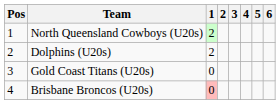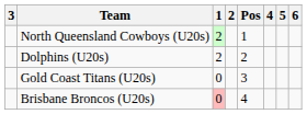 <table class="wikitable">
 <tr>
-<th>Pos</th>
+<th>3</th>
 <th>Team</th>
 <th>1</th>
 <th>2</th>
-<th>3</th>
+<th>Pos</th>
 <th>4</th>
 <th>5</th>
 <th>6</th>
 </tr>
 <tr>
-<td>1</td>
+<td></td>
 <td> North Queensland Cowboys (U20s)</td>
 <td style="background:#ccffcc;">2</td>
 <td></td>
-<td></td>
+<td>1</td>
 <td></td>
 <td></td>
 <td></td>
 </tr>
 <tr>
-<td>2</td>
+<td></td>
 <td> Dolphins (U20s)</td>
 <td>2</td>
 <td></td>
-<td></td>
+<td>2</td>
 <td></td>
 <td></td>
 <td></td>
 </tr>
 <tr>
-<td>3</td>
+<td></td>
 <td> Gold Coast Titans (U20s)</td>
 <td>0</td>
 <td></td>
-<td></td>
+<td>3</td>
 <td></td>
 <td></td>
 <td></td>
 </tr>
 <tr>
-<td>4</td>
+<td></td>
 <td> Brisbane Broncos (U20s)</td>
 <td style="background:#ffbbbb;">0</td>
 <td></td>
-<td></td>
+<td>4</td>
 <td></td>
 <td></td>
 <td></td>
 </tr>
 </table>
